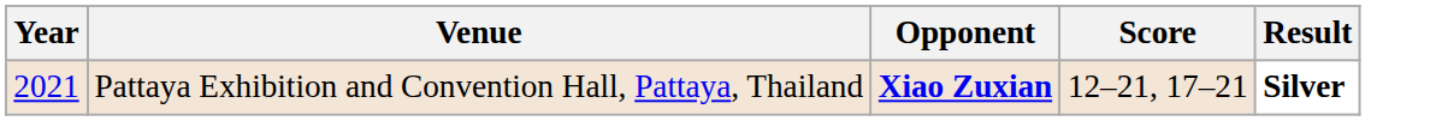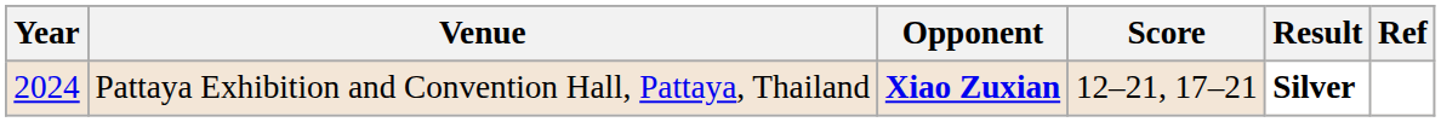 <table class="sortable wikitable" style="font-size: 90%;">
 <tr>
 <th>Year</th>
 <th>Venue</th>
 <th>Opponent</th>
 <th>Score</th>
 <th>Result</th>
+<th>Ref</th>
 </tr>
 <tr style="background:#F3E6D7">
-<td align="center"><a href='#'>2021</a></td>
+<td align="center"><a href='#'>2024</a></td>
 <td align="left">Pattaya Exhibition and Convention Hall, <a href='#'>Pattaya</a>, Thailand</td>
 <td align="left"><strong> <a href='#'>Xiao Zuxian</a></strong></td>
 <td align="left">12–21, 17–21</td>
 <td style="text-align:left; background:white"> <strong>Silver</strong></td>
+<td style="text-align:center; background:white"></td>
 </tr>
 </table>
